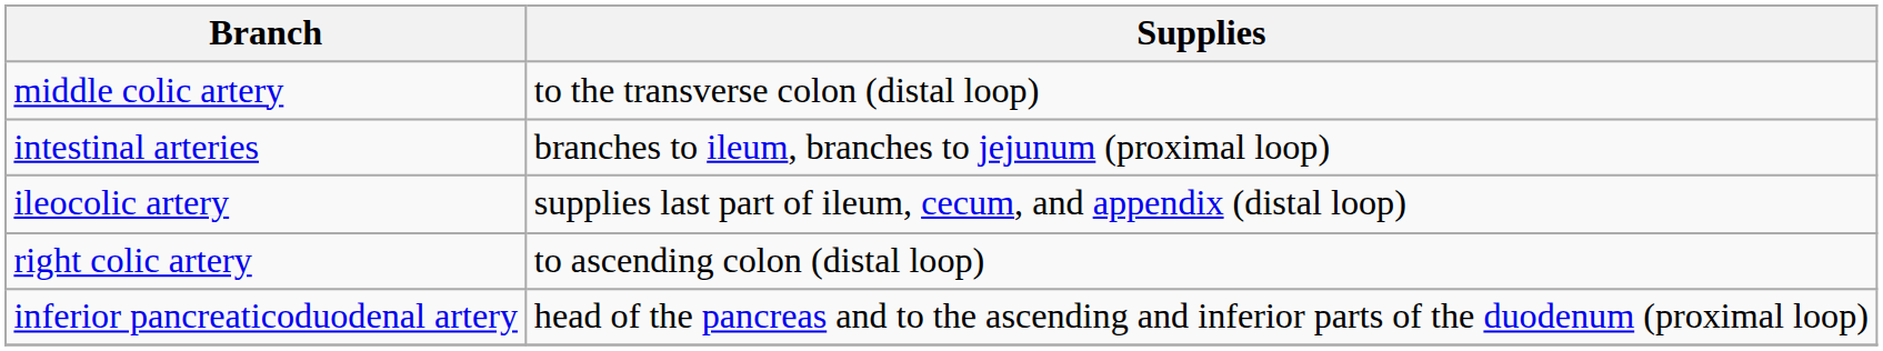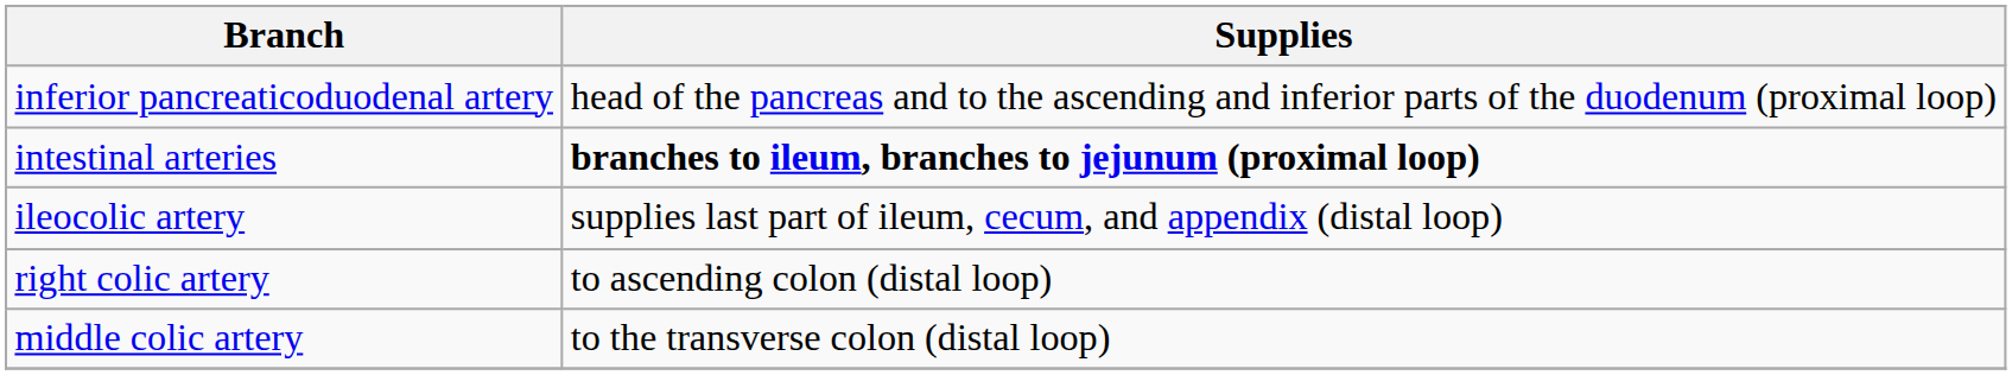 <table class="wikitable">
 <tr>
 <th>Branch</th>
 <th>Supplies</th>
 </tr>
 <tr>
-<td><a href='#'>middle colic artery</a></td>
-<td>to the transverse colon (distal loop)</td>
+<td><a href='#'>inferior pancreaticoduodenal artery</a></td>
+<td>head of the <a href='#'>pancreas</a> and to the ascending and inferior parts of the <a href='#'>duodenum</a> (proximal loop)</td>
 </tr>
 <tr>
 <td><a href='#'>intestinal arteries</a></td>
-<td>branches to <a href='#'>ileum</a>, branches to <a href='#'>jejunum</a> (proximal loop)</td>
+<td><strong>branches to <a href='#'>ileum</a>, branches to <a href='#'>jejunum</a> (proximal loop)</strong></td>
 </tr>
 <tr>
 <td><a href='#'>ileocolic artery</a></td>
 <td>supplies last part of ileum, <a href='#'>cecum</a>, and <a href='#'>appendix</a> (distal loop)</td>
 </tr>
 <tr>
 <td><a href='#'>right colic artery</a></td>
 <td>to ascending colon (distal loop)</td>
 </tr>
 <tr>
-<td><a href='#'>inferior pancreaticoduodenal artery</a></td>
-<td>head of the <a href='#'>pancreas</a> and to the ascending and inferior parts of the <a href='#'>duodenum</a> (proximal loop)</td>
+<td><a href='#'>middle colic artery</a></td>
+<td>to the transverse colon (distal loop)</td>
 </tr>
 <tr>
 </tr>
 </table>
